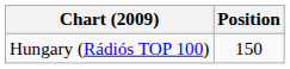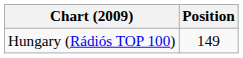 <table class="wikitable">
 <tr>
 <th>Chart (2009)</th>
 <th>Position</th>
 </tr>
 <tr>
 <td>Hungary (<a href='#'>Rádiós TOP 100</a>)</td>
-<td align="center">150</td>
+<td align="center">149</td>
 </tr>
 </table>
